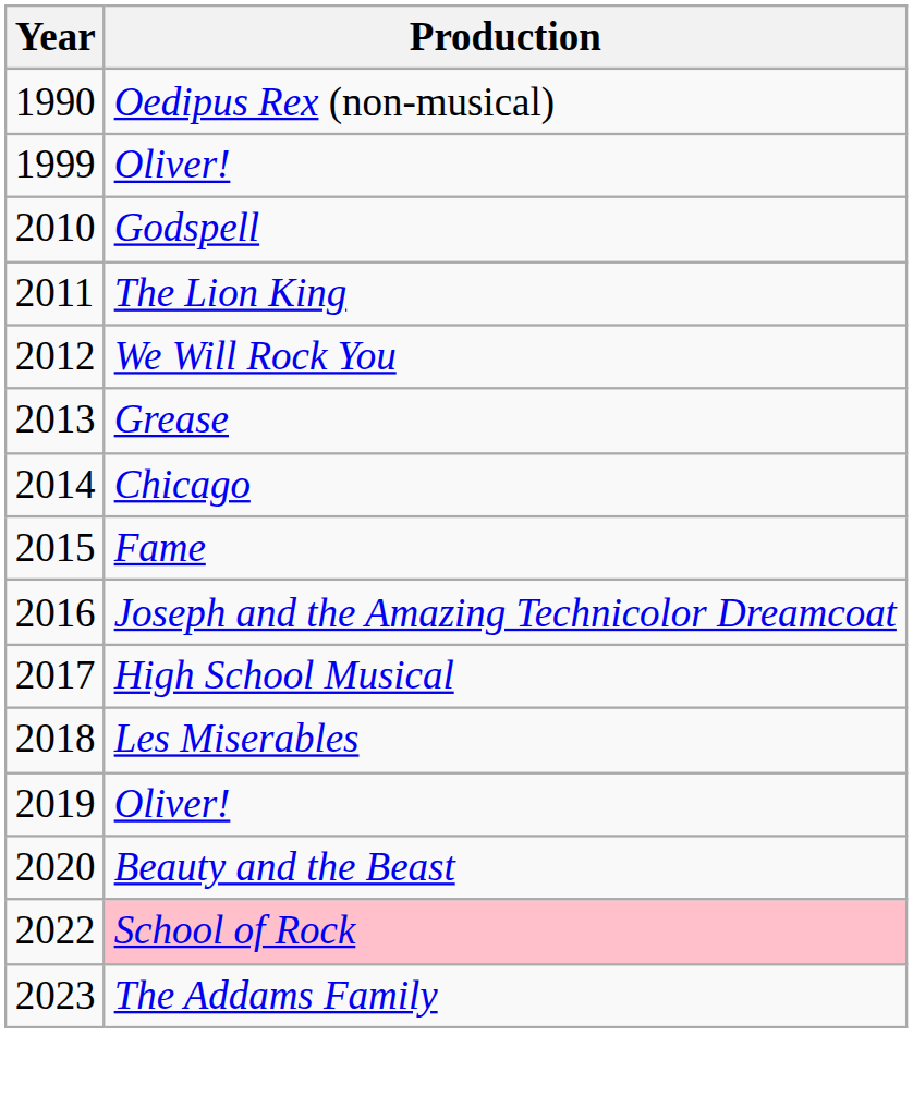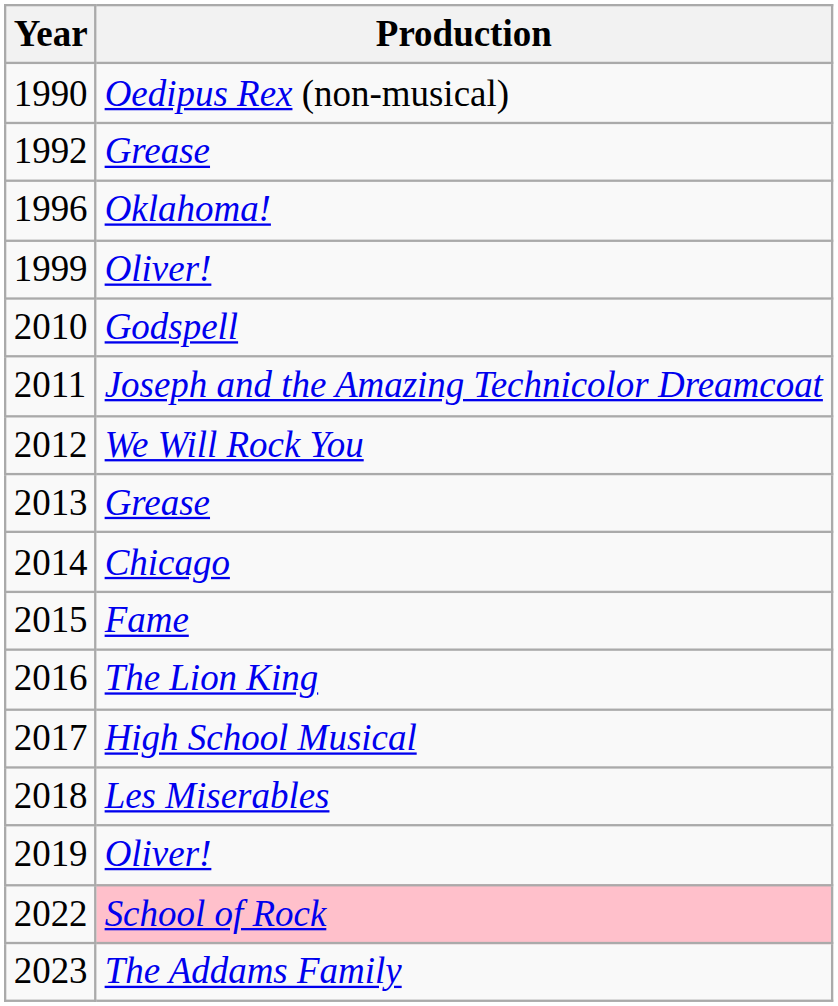 <table class="wikitable">
 <tr>
 <th>Year</th>
 <th>Production</th>
 </tr>
 <tr>
 <td>1990</td>
 <td><em><a href='#'>Oedipus Rex</a></em> (non-musical)</td>
+</tr>
+<tr>
+<td>1992</td>
+<td><a href='#'><em>Grease</em></a></td>
+</tr>
+<tr>
+<td>1996</td>
+<td><em><a href='#'>Oklahoma!</a></em></td>
 </tr>
 <tr>
 <td>1999</td>
 <td><em><a href='#'>Oliver!</a></em></td>
 </tr>
 <tr>
 <td>2010</td>
 <td><em><a href='#'>Godspell</a></em></td>
 </tr>
 <tr>
 <td>2011</td>
-<td><a href='#'><em>The Lion King</em></a></td>
+<td><em><a href='#'>Joseph and the Amazing Technicolor Dreamcoat</a></em></td>
 </tr>
 <tr>
 <td>2012</td>
 <td><a href='#'><em>We Will Rock You</em></a></td>
 </tr>
 <tr>
 <td>2013</td>
 <td><a href='#'><em>Grease</em></a></td>
 </tr>
 <tr>
 <td>2014</td>
 <td><a href='#'><em>Chicago</em></a></td>
 </tr>
 <tr>
 <td>2015</td>
 <td><a href='#'><em>Fame</em></a></td>
 </tr>
 <tr>
 <td>2016</td>
-<td><em><a href='#'>Joseph and the Amazing Technicolor Dreamcoat</a></em></td>
+<td><a href='#'><em>The Lion King</em></a></td>
 </tr>
 <tr>
 <td>2017</td>
 <td><a href='#'><em>High School Musical</em></a></td>
 </tr>
 <tr>
 <td>2018</td>
 <td><a href='#'><em>Les Miserables</em></a></td>
 </tr>
 <tr>
 <td>2019</td>
 <td><em><a href='#'>Oliver!</a></em></td>
 </tr>
 <tr>
-<td>2020</td>
-<td><em><a href='#'>Beauty and the Beast</a></em></td>
-</tr>
-<tr>
 <td>2022</td>
 <td style="background: pink;"><a href='#'><em>School of Rock</em></a></td>
 </tr>
 <tr>
 <td>2023</td>
 <td><a href='#'><em>The Addams Family</em></a></td>
 </tr>
 </table>
